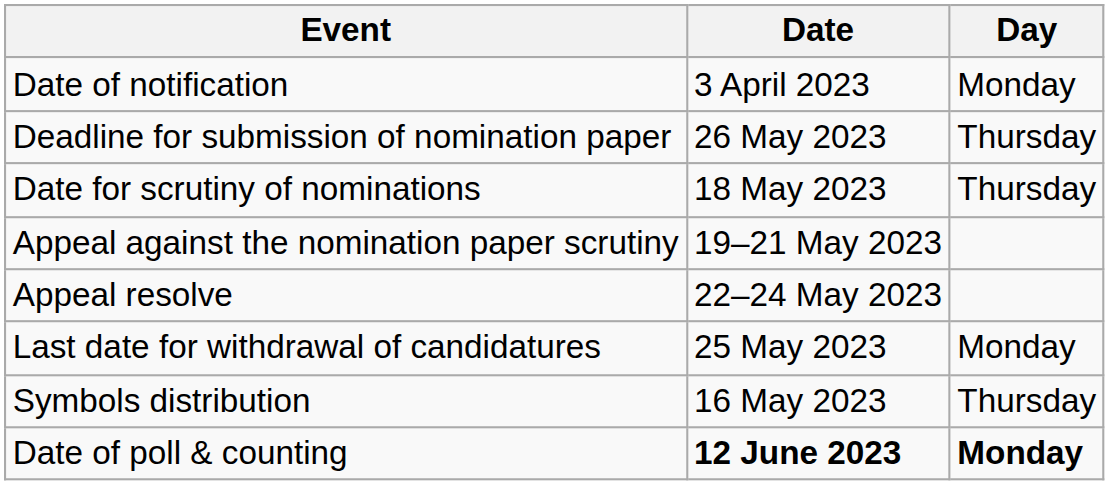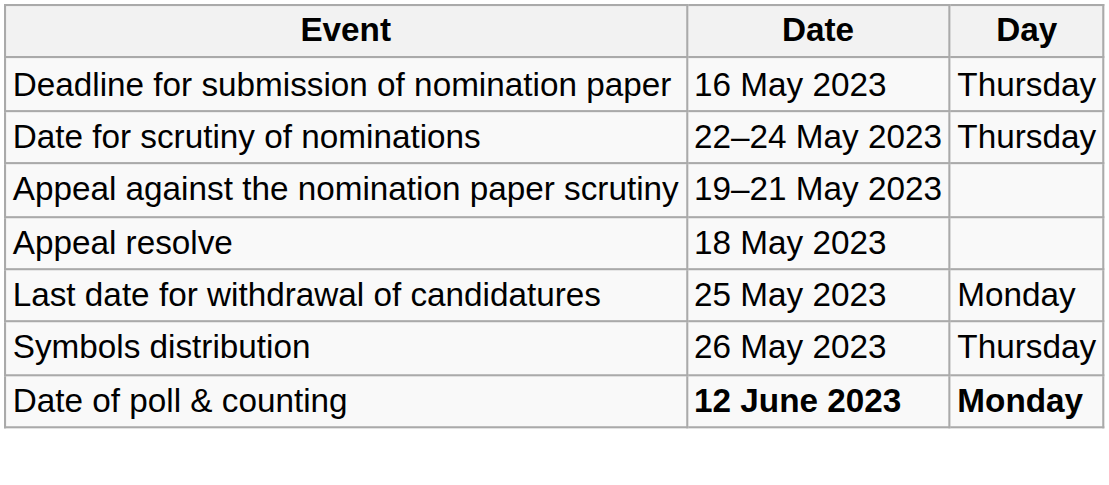 <table class="wikitable">
 <tr>
 <th>Event</th>
 <th>Date</th>
 <th>Day</th>
 </tr>
 <tr>
-<td>Date of notification</td>
-<td>3 April 2023</td>
-<td>Monday</td>
-</tr>
-<tr>
 <td>Deadline for submission of nomination paper</td>
-<td>26 May 2023</td>
+<td>16 May 2023</td>
 <td>Thursday</td>
 </tr>
 <tr>
 <td>Date for scrutiny of nominations</td>
-<td>18 May 2023</td>
+<td>22–24 May 2023</td>
 <td>Thursday</td>
 </tr>
 <tr>
 <td>Appeal against the nomination paper scrutiny</td>
 <td>19–21 May 2023</td>
 <td></td>
 </tr>
 <tr>
 <td>Appeal resolve</td>
-<td>22–24 May 2023</td>
+<td>18 May 2023</td>
 <td></td>
 </tr>
 <tr>
 <td>Last date for withdrawal of candidatures</td>
 <td>25 May 2023</td>
 <td>Monday</td>
 </tr>
 <tr>
 <td>Symbols distribution</td>
-<td>16 May 2023</td>
+<td>26 May 2023</td>
 <td>Thursday</td>
 </tr>
 <tr>
 <td>Date of poll & counting</td>
 <td><strong>12 June 2023</strong></td>
 <td><strong>Monday</strong></td>
 </tr>
 </table>
